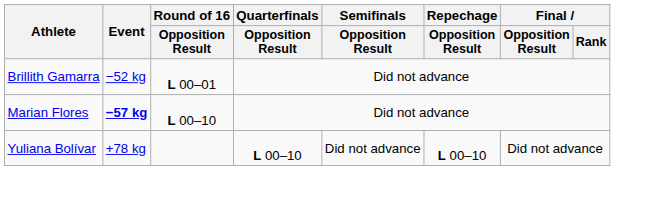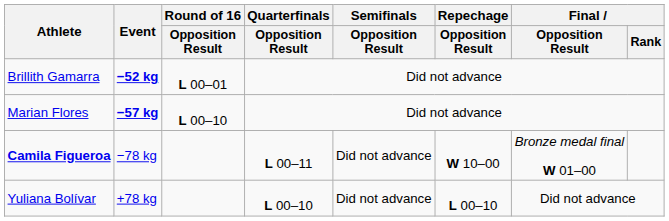 <table class="wikitable" style="font-size:90%">
 <tr>
 <th rowspan=2>Athlete</th>
 <th rowspan=2>Event</th>
 <th>Round of 16</th>
 <th>Quarterfinals</th>
 <th>Semifinals</th>
 <th>Repechage</th>
 <th colspan=2>Final / </th>
 </tr>
 <tr style="font-size:95%">
 <th>Opposition<br>Result</th>
 <th>Opposition<br>Result</th>
 <th>Opposition<br>Result</th>
 <th>Opposition<br>Result</th>
 <th>Opposition<br>Result</th>
 <th>Rank</th>
 </tr>
 <tr align=center>
 <td align=left><a href='#'>Brillith Gamarra</a></td>
-<td align=left><a href='#'>−52 kg</a></td>
+<td align=left><strong><a href='#'>−52 kg</a></strong></td>
 <td><br><strong>L</strong> 00–01</td>
 <td colspan=5>Did not advance</td>
 </tr>
 <tr align=center>
 <td align=left><a href='#'>Marian Flores</a></td>
 <td align=left><strong><a href='#'>−57 kg</a></strong></td>
 <td><br><strong>L</strong> 00–10</td>
 <td colspan=5>Did not advance</td>
+</tr>
+<tr align=center>
+<td align=left><strong><a href='#'>Camila Figueroa</a></strong></td>
+<td align=left><a href='#'>−78 kg</a></td>
+<td></td>
+<td><br><strong>L</strong> 00–11</td>
+<td>Did not advance</td>
+<td><br><strong>W</strong> 10–00</td>
+<td><em>Bronze medal final</em><br><br><strong>W</strong> 01–00</td>
+<td></td>
 </tr>
 <tr align=center>
 <td align=left><a href='#'>Yuliana Bolívar</a></td>
 <td align=left><a href='#'>+78 kg</a></td>
 <td></td>
 <td><br><strong>L</strong> 00–10</td>
 <td>Did not advance</td>
 <td><br><strong>L</strong> 00–10</td>
 <td colspan=2>Did not advance</td>
 </tr>
 </table>
